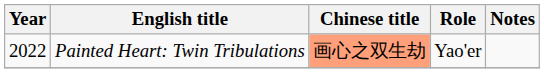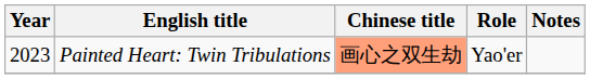 <table class="wikitable sortable">
 <tr>
 <th>Year</th>
 <th>English title</th>
 <th>Chinese title</th>
 <th>Role</th>
 <th class="unsortable">Notes</th>
 </tr>
 <tr>
-<td>2022</td>
+<td>2023</td>
 <td><em>Painted Heart: Twin Tribulations</em></td>
 <td style="background: lightsalmon;">画心之双生劫</td>
 <td>Yao'er</td>
 <td></td>
 </tr>
 <tr>
 </tr>
 </table>
